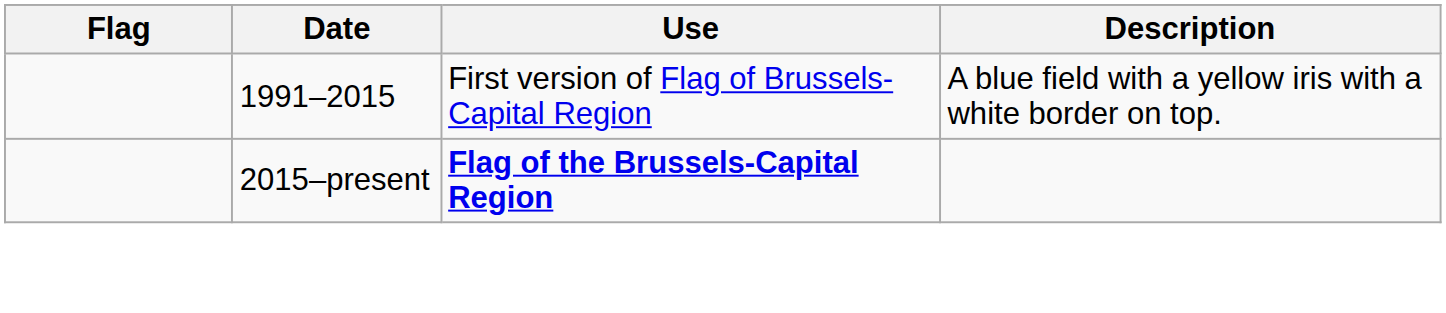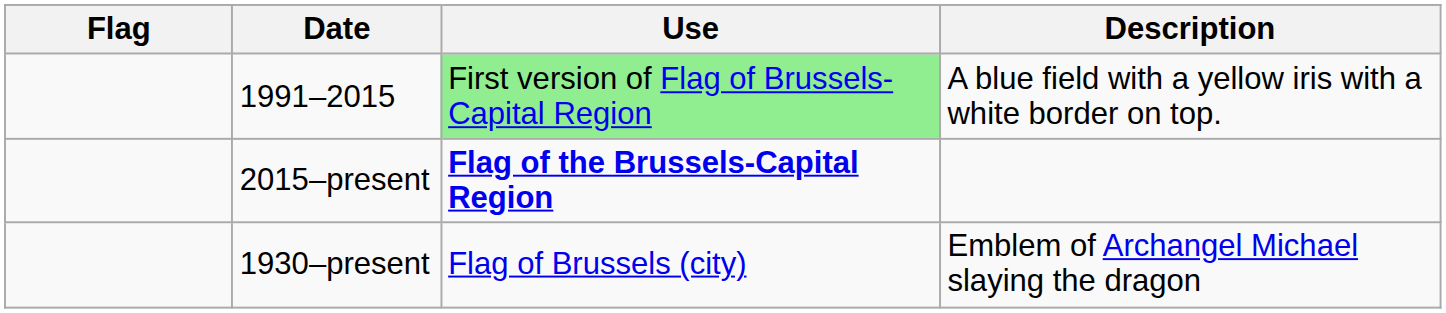 <table class="wikitable">
 <tr>
 <th style="width:110px;">Flag</th>
 <th style="width:100px;">Date</th>
 <th style="width:250px;">Use</th>
 <th style="width:250px;">Description</th>
 </tr>
 <tr>
 <td></td>
 <td>1991–2015</td>
-<td>First version of <a href='#'>Flag of Brussels-Capital Region</a></td>
+<td style="background: lightgreen;">First version of <a href='#'>Flag of Brussels-Capital Region</a></td>
 <td>A blue field with a yellow iris with a white border on top.</td>
 </tr>
 <tr>
 <td></td>
 <td>2015–present</td>
 <td><strong><a href='#'>Flag of the Brussels-Capital Region</a></strong></td>
 <td></td>
 </tr>
+<tr>
+<td></td>
+<td>1930–present</td>
+<td><a href='#'>Flag of Brussels (city)</a></td>
+<td>Emblem of <a href='#'>Archangel Michael</a> slaying the dragon</td>
+</tr>
 </table>
